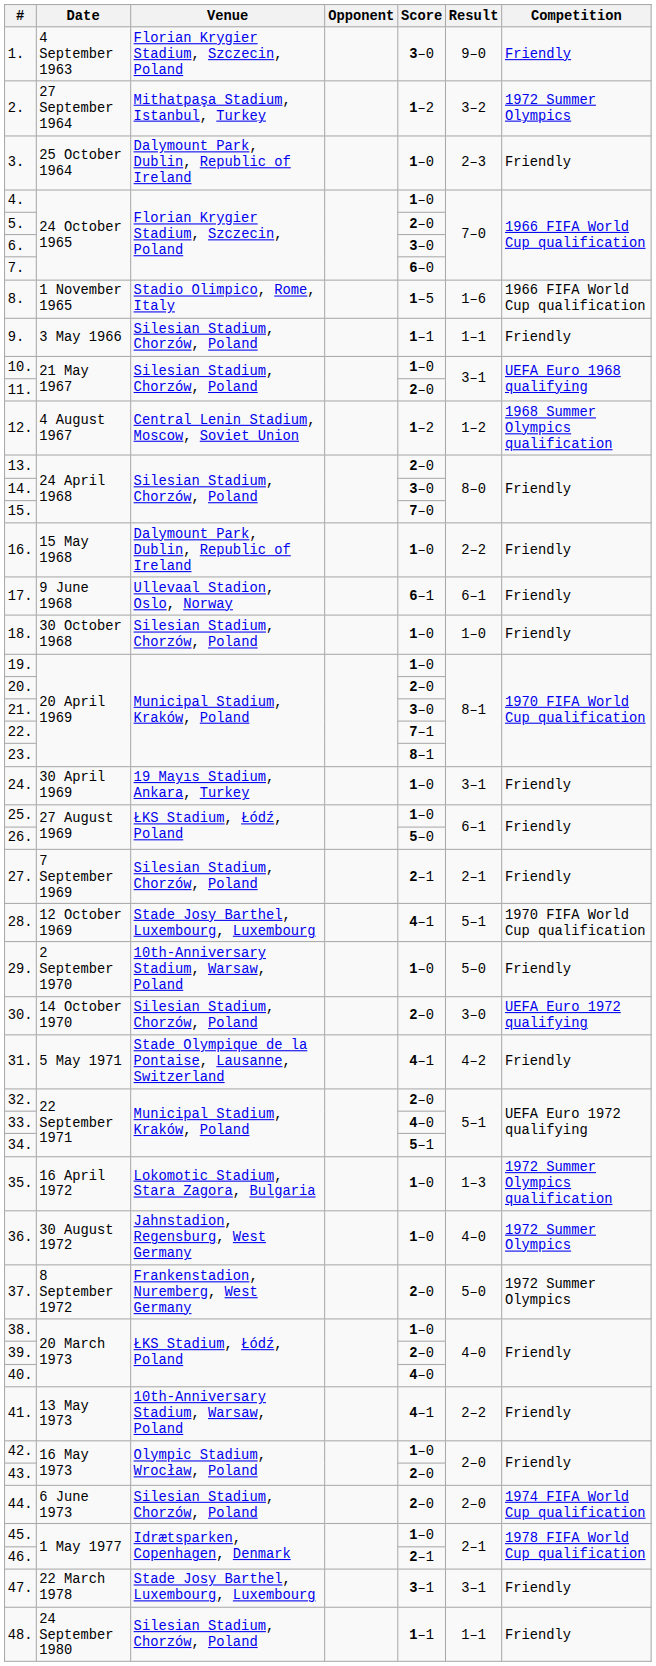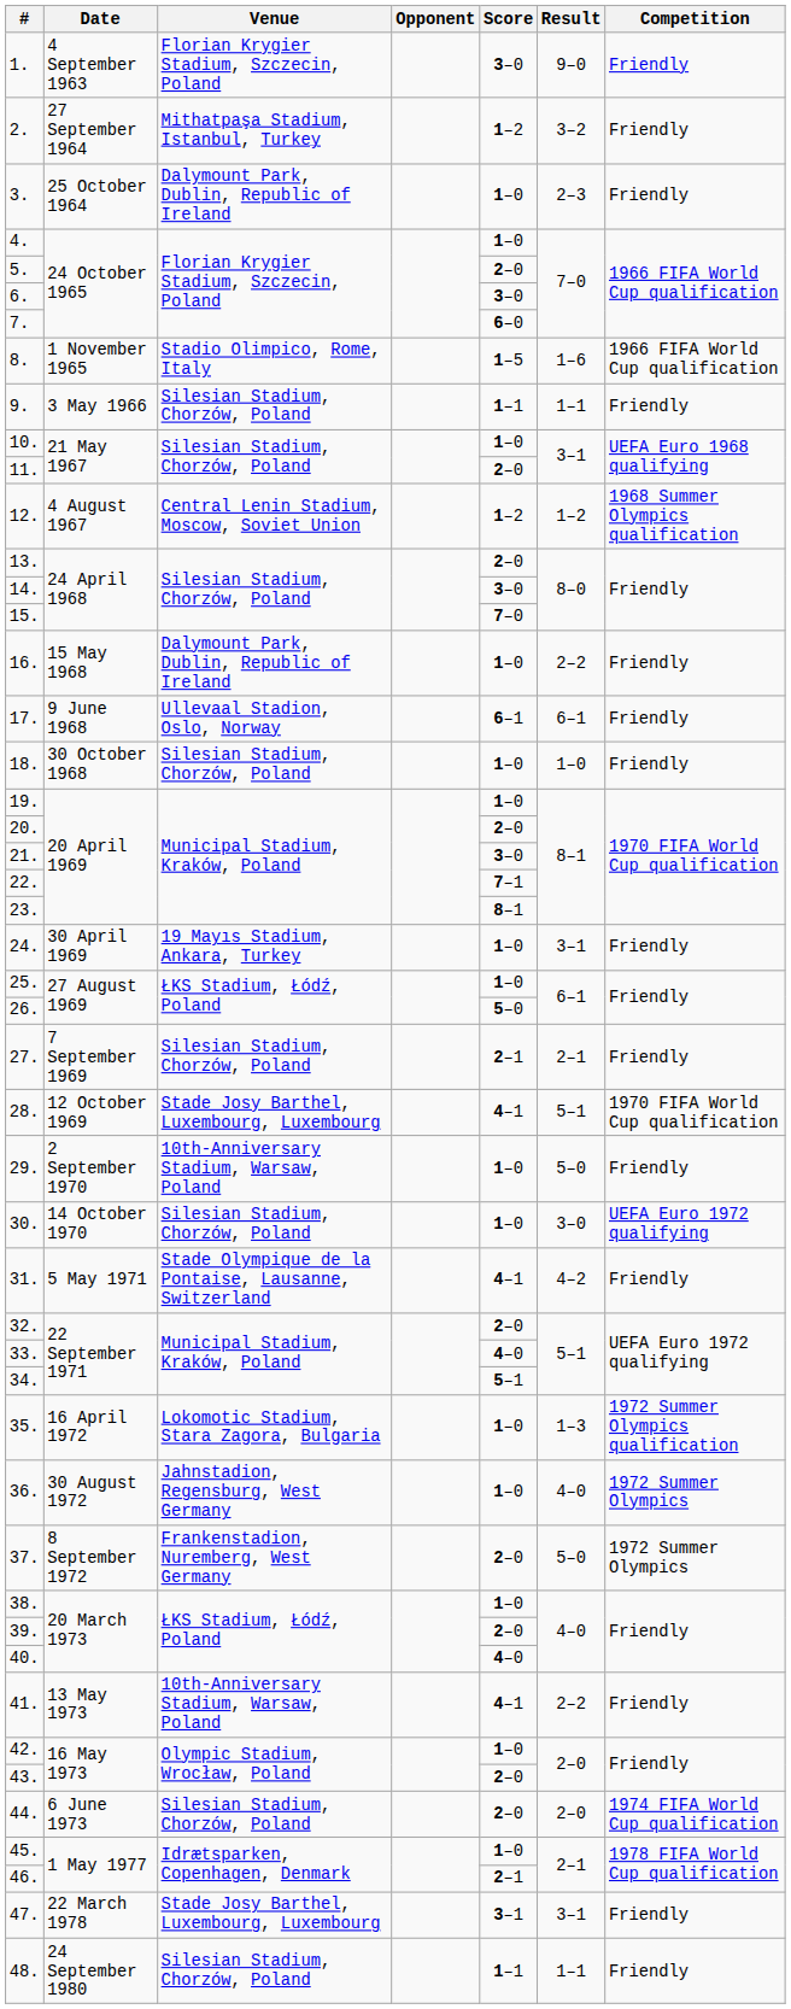 <table class="wikitable">
 <tr>
 <th>#</th>
 <th>Date</th>
 <th>Venue</th>
 <th>Opponent</th>
 <th>Score</th>
 <th>Result</th>
 <th>Competition</th>
 </tr>
 <tr>
 <td>1.</td>
 <td>4 September 1963</td>
 <td><a href='#'>Florian Krygier Stadium</a>, <a href='#'>Szczecin</a>, <a href='#'>Poland</a></td>
 <td></td>
 <td align="center"><strong>3</strong>–0</td>
 <td align="center">9–0</td>
 <td><a href='#'>Friendly</a></td>
 </tr>
 <tr>
 <td>2.</td>
 <td>27 September 1964</td>
 <td><a href='#'>Mithatpaşa Stadium</a>, <a href='#'>Istanbul</a>, <a href='#'>Turkey</a></td>
 <td></td>
 <td align="center"><strong>1</strong>–2</td>
 <td align="center">3–2</td>
-<td><a href='#'>1972 Summer Olympics</a></td>
+<td>Friendly</td>
 </tr>
 <tr>
 <td>3.</td>
 <td>25 October 1964</td>
 <td><a href='#'>Dalymount Park</a>, <a href='#'>Dublin</a>, <a href='#'>Republic of Ireland</a></td>
 <td></td>
 <td align="center"><strong>1</strong>–0</td>
 <td align="center">2–3</td>
 <td>Friendly</td>
 </tr>
 <tr>
 <td>4.</td>
 <td rowspan=4>24 October 1965</td>
 <td rowspan=4><a href='#'>Florian Krygier Stadium</a>, <a href='#'>Szczecin</a>, <a href='#'>Poland</a></td>
 <td rowspan="4"></td>
 <td align="center"><strong>1</strong>–0</td>
 <td align="center" rowspan=4>7–0</td>
 <td rowspan=4><a href='#'>1966 FIFA World Cup qualification</a></td>
 </tr>
 <tr>
 <td>5.</td>
 <td align="center"><strong>2</strong>–0</td>
 </tr>
 <tr>
 <td>6.</td>
 <td align="center"><strong>3</strong>–0</td>
 </tr>
 <tr>
 <td>7.</td>
 <td align="center"><strong>6</strong>–0</td>
 </tr>
 <tr>
 <td>8.</td>
 <td>1 November 1965</td>
 <td><a href='#'>Stadio Olimpico</a>, <a href='#'>Rome</a>, <a href='#'>Italy</a></td>
 <td></td>
 <td align="center"><strong>1</strong>–5</td>
 <td align="center">1–6</td>
 <td>1966 FIFA World Cup qualification</td>
 </tr>
 <tr>
 <td>9.</td>
 <td>3 May 1966</td>
 <td><a href='#'>Silesian Stadium</a>, <a href='#'>Chorzów</a>, <a href='#'>Poland</a></td>
 <td></td>
 <td align="center"><strong>1</strong>–1</td>
 <td align="center">1–1</td>
 <td>Friendly</td>
 </tr>
 <tr>
 <td>10.</td>
 <td rowspan=2>21 May 1967</td>
 <td rowspan=2><a href='#'>Silesian Stadium</a>, <a href='#'>Chorzów</a>, <a href='#'>Poland</a></td>
 <td rowspan=2></td>
 <td align="center"><strong>1</strong>–0</td>
 <td align="center" rowspan=2>3–1</td>
 <td rowspan=2><a href='#'>UEFA Euro 1968 qualifying</a></td>
 </tr>
 <tr>
 <td>11.</td>
 <td align="center"><strong>2</strong>–0</td>
 </tr>
 <tr>
 <td>12.</td>
 <td>4 August 1967</td>
 <td><a href='#'>Central Lenin Stadium</a>, <a href='#'>Moscow</a>, <a href='#'>Soviet Union</a></td>
 <td></td>
 <td align="center"><strong>1</strong>–2</td>
 <td align="center">1–2</td>
 <td><a href='#'>1968 Summer Olympics qualification</a></td>
 </tr>
 <tr>
 <td>13.</td>
 <td rowspan=3>24 April 1968</td>
 <td rowspan=3><a href='#'>Silesian Stadium</a>, <a href='#'>Chorzów</a>, <a href='#'>Poland</a></td>
 <td rowspan=3></td>
 <td align="center"><strong>2</strong>–0</td>
 <td align="center" rowspan=3>8–0</td>
 <td rowspan=3>Friendly</td>
 </tr>
 <tr>
 <td>14.</td>
 <td align="center"><strong>3</strong>–0</td>
 </tr>
 <tr>
 <td>15.</td>
 <td align="center"><strong>7</strong>–0</td>
 </tr>
 <tr>
 <td>16.</td>
 <td>15 May 1968</td>
 <td><a href='#'>Dalymount Park</a>, <a href='#'>Dublin</a>, <a href='#'>Republic of Ireland</a></td>
 <td></td>
 <td align="center"><strong>1</strong>–0</td>
 <td align="center">2–2</td>
 <td>Friendly</td>
 </tr>
 <tr>
 <td>17.</td>
 <td>9 June 1968</td>
 <td><a href='#'>Ullevaal Stadion</a>, <a href='#'>Oslo</a>, <a href='#'>Norway</a></td>
 <td></td>
 <td align="center"><strong>6</strong>–1</td>
 <td align="center">6–1</td>
 <td>Friendly</td>
 </tr>
 <tr>
 <td>18.</td>
 <td>30 October 1968</td>
 <td><a href='#'>Silesian Stadium</a>, <a href='#'>Chorzów</a>, <a href='#'>Poland</a></td>
 <td></td>
 <td align="center"><strong>1</strong>–0</td>
 <td align="center">1–0</td>
 <td>Friendly</td>
 </tr>
 <tr>
 <td>19.</td>
 <td rowspan=5>20 April 1969</td>
 <td rowspan=5><a href='#'>Municipal Stadium</a>, <a href='#'>Kraków</a>, <a href='#'>Poland</a></td>
 <td rowspan="5"></td>
 <td align="center"><strong>1</strong>–0</td>
 <td align="center" rowspan=5>8–1</td>
 <td rowspan=5><a href='#'>1970 FIFA World Cup qualification</a></td>
 </tr>
 <tr>
 <td>20.</td>
 <td align="center"><strong>2</strong>–0</td>
 </tr>
 <tr>
 <td>21.</td>
 <td align="center"><strong>3</strong>–0</td>
 </tr>
 <tr>
 <td>22.</td>
 <td align="center"><strong>7</strong>–1</td>
 </tr>
 <tr>
 <td>23.</td>
 <td align="center"><strong>8</strong>–1</td>
 </tr>
 <tr>
 <td>24.</td>
 <td>30 April 1969</td>
 <td><a href='#'>19 Mayıs Stadium</a>, <a href='#'>Ankara</a>, <a href='#'>Turkey</a></td>
 <td></td>
 <td align="center"><strong>1</strong>–0</td>
 <td align="center">3–1</td>
 <td>Friendly</td>
 </tr>
 <tr>
 <td>25.</td>
 <td rowspan=2>27 August 1969</td>
 <td rowspan=2><a href='#'>ŁKS Stadium</a>, <a href='#'>Łódź</a>, <a href='#'>Poland</a></td>
 <td rowspan="2"></td>
 <td align="center"><strong>1</strong>–0</td>
 <td align="center" rowspan=2>6–1</td>
 <td rowspan=2>Friendly</td>
 </tr>
 <tr>
 <td>26.</td>
 <td align="center"><strong>5</strong>–0</td>
 </tr>
 <tr>
 <td>27.</td>
 <td>7 September 1969</td>
 <td><a href='#'>Silesian Stadium</a>, <a href='#'>Chorzów</a>, <a href='#'>Poland</a></td>
 <td></td>
 <td align="center"><strong>2</strong>–1</td>
 <td align="center">2–1</td>
 <td>Friendly</td>
 </tr>
 <tr>
 <td>28.</td>
 <td>12 October 1969</td>
 <td><a href='#'>Stade Josy Barthel</a>, <a href='#'>Luxembourg</a>, <a href='#'>Luxembourg</a></td>
 <td></td>
 <td align="center"><strong>4</strong>–1</td>
 <td align="center">5–1</td>
 <td>1970 FIFA World Cup qualification</td>
 </tr>
 <tr>
 <td>29.</td>
 <td>2 September 1970</td>
 <td><a href='#'>10th-Anniversary Stadium</a>, <a href='#'>Warsaw</a>, <a href='#'>Poland</a></td>
 <td></td>
 <td align="center"><strong>1</strong>–0</td>
 <td align="center">5–0</td>
 <td>Friendly</td>
 </tr>
 <tr>
 <td>30.</td>
 <td>14 October 1970</td>
 <td><a href='#'>Silesian Stadium</a>, <a href='#'>Chorzów</a>, <a href='#'>Poland</a></td>
 <td></td>
-<td align="center"><strong>2</strong>–0</td>
+<td align="center"><strong>1</strong>–0</td>
 <td align="center">3–0</td>
 <td><a href='#'>UEFA Euro 1972 qualifying</a></td>
 </tr>
 <tr>
 <td>31.</td>
 <td>5 May 1971</td>
 <td><a href='#'>Stade Olympique de la Pontaise</a>, <a href='#'>Lausanne</a>, <a href='#'>Switzerland</a></td>
 <td></td>
 <td align="center"><strong>4</strong>–1</td>
 <td align="center">4–2</td>
 <td>Friendly</td>
 </tr>
 <tr>
 <td>32.</td>
 <td rowspan=3>22 September 1971</td>
 <td rowspan=3><a href='#'>Municipal Stadium</a>, <a href='#'>Kraków</a>, <a href='#'>Poland</a></td>
 <td rowspan="3"></td>
 <td align="center"><strong>2</strong>–0</td>
 <td align="center" rowspan=3>5–1</td>
 <td rowspan=3>UEFA Euro 1972 qualifying</td>
 </tr>
 <tr>
 <td>33.</td>
 <td align="center"><strong>4</strong>–0</td>
 </tr>
 <tr>
 <td>34.</td>
 <td align="center"><strong>5</strong>–1</td>
 </tr>
 <tr>
 <td>35.</td>
 <td>16 April 1972</td>
 <td><a href='#'>Lokomotic Stadium</a>, <a href='#'>Stara Zagora</a>, <a href='#'>Bulgaria</a></td>
 <td></td>
 <td align="center"><strong>1</strong>–0</td>
 <td align="center">1–3</td>
 <td><a href='#'>1972 Summer Olympics qualification</a></td>
 </tr>
 <tr>
 <td>36.</td>
 <td>30 August 1972</td>
 <td><a href='#'>Jahnstadion</a>, <a href='#'>Regensburg</a>, <a href='#'>West Germany</a></td>
 <td></td>
 <td align="center"><strong>1</strong>–0</td>
 <td align="center">4–0</td>
 <td><a href='#'>1972 Summer Olympics</a></td>
 </tr>
 <tr>
 <td>37.</td>
 <td>8 September 1972</td>
 <td><a href='#'>Frankenstadion</a>, <a href='#'>Nuremberg</a>, <a href='#'>West Germany</a></td>
 <td></td>
 <td align="center"><strong>2</strong>–0</td>
 <td align="center">5–0</td>
 <td>1972 Summer Olympics</td>
 </tr>
 <tr>
 <td>38.</td>
 <td rowspan=3>20 March 1973</td>
 <td rowspan=3><a href='#'>ŁKS Stadium</a>, <a href='#'>Łódź</a>, <a href='#'>Poland</a></td>
 <td rowspan="3"></td>
 <td align="center"><strong>1</strong>–0</td>
 <td align="center" rowspan=3>4–0</td>
 <td rowspan=3>Friendly</td>
 </tr>
 <tr>
 <td>39.</td>
 <td align="center"><strong>2</strong>–0</td>
 </tr>
 <tr>
 <td>40.</td>
 <td align="center"><strong>4</strong>–0</td>
 </tr>
 <tr>
 <td>41.</td>
 <td>13 May 1973</td>
 <td><a href='#'>10th-Anniversary Stadium</a>, <a href='#'>Warsaw</a>, <a href='#'>Poland</a></td>
 <td></td>
 <td align="center"><strong>4</strong>–1</td>
 <td align="center">2–2</td>
 <td>Friendly</td>
 </tr>
 <tr>
 <td>42.</td>
 <td rowspan=2>16 May 1973</td>
 <td rowspan=2><a href='#'>Olympic Stadium</a>, <a href='#'>Wrocław</a>, <a href='#'>Poland</a></td>
 <td rowspan=2></td>
 <td align="center"><strong>1</strong>–0</td>
 <td align="center" rowspan=2>2–0</td>
 <td rowspan=2>Friendly</td>
 </tr>
 <tr>
 <td>43.</td>
 <td align="center"><strong>2</strong>–0</td>
 </tr>
 <tr>
 <td>44.</td>
 <td>6 June 1973</td>
 <td><a href='#'>Silesian Stadium</a>, <a href='#'>Chorzów</a>, <a href='#'>Poland</a></td>
 <td></td>
 <td align="center"><strong>2</strong>–0</td>
 <td align="center">2–0</td>
 <td><a href='#'>1974 FIFA World Cup qualification</a></td>
 </tr>
 <tr>
 <td>45.</td>
 <td rowspan=2>1 May 1977</td>
 <td rowspan=2><a href='#'>Idrætsparken</a>, <a href='#'>Copenhagen</a>, <a href='#'>Denmark</a></td>
 <td rowspan=2></td>
 <td align="center"><strong>1</strong>–0</td>
 <td align="center" rowspan=2>2–1</td>
 <td rowspan=2><a href='#'>1978 FIFA World Cup qualification</a></td>
 </tr>
 <tr>
 <td>46.</td>
 <td align="center"><strong>2</strong>–1</td>
 </tr>
 <tr>
 <td>47.</td>
 <td>22 March 1978</td>
 <td><a href='#'>Stade Josy Barthel</a>, <a href='#'>Luxembourg</a>, <a href='#'>Luxembourg</a></td>
 <td></td>
 <td align="center"><strong>3</strong>–1</td>
 <td align="center">3–1</td>
 <td>Friendly</td>
 </tr>
 <tr>
 <td>48.</td>
 <td>24 September 1980</td>
 <td><a href='#'>Silesian Stadium</a>, <a href='#'>Chorzów</a>, <a href='#'>Poland</a></td>
 <td></td>
 <td align="center"><strong>1</strong>–1</td>
 <td align="center">1–1</td>
 <td>Friendly</td>
 </tr>
 </table>
